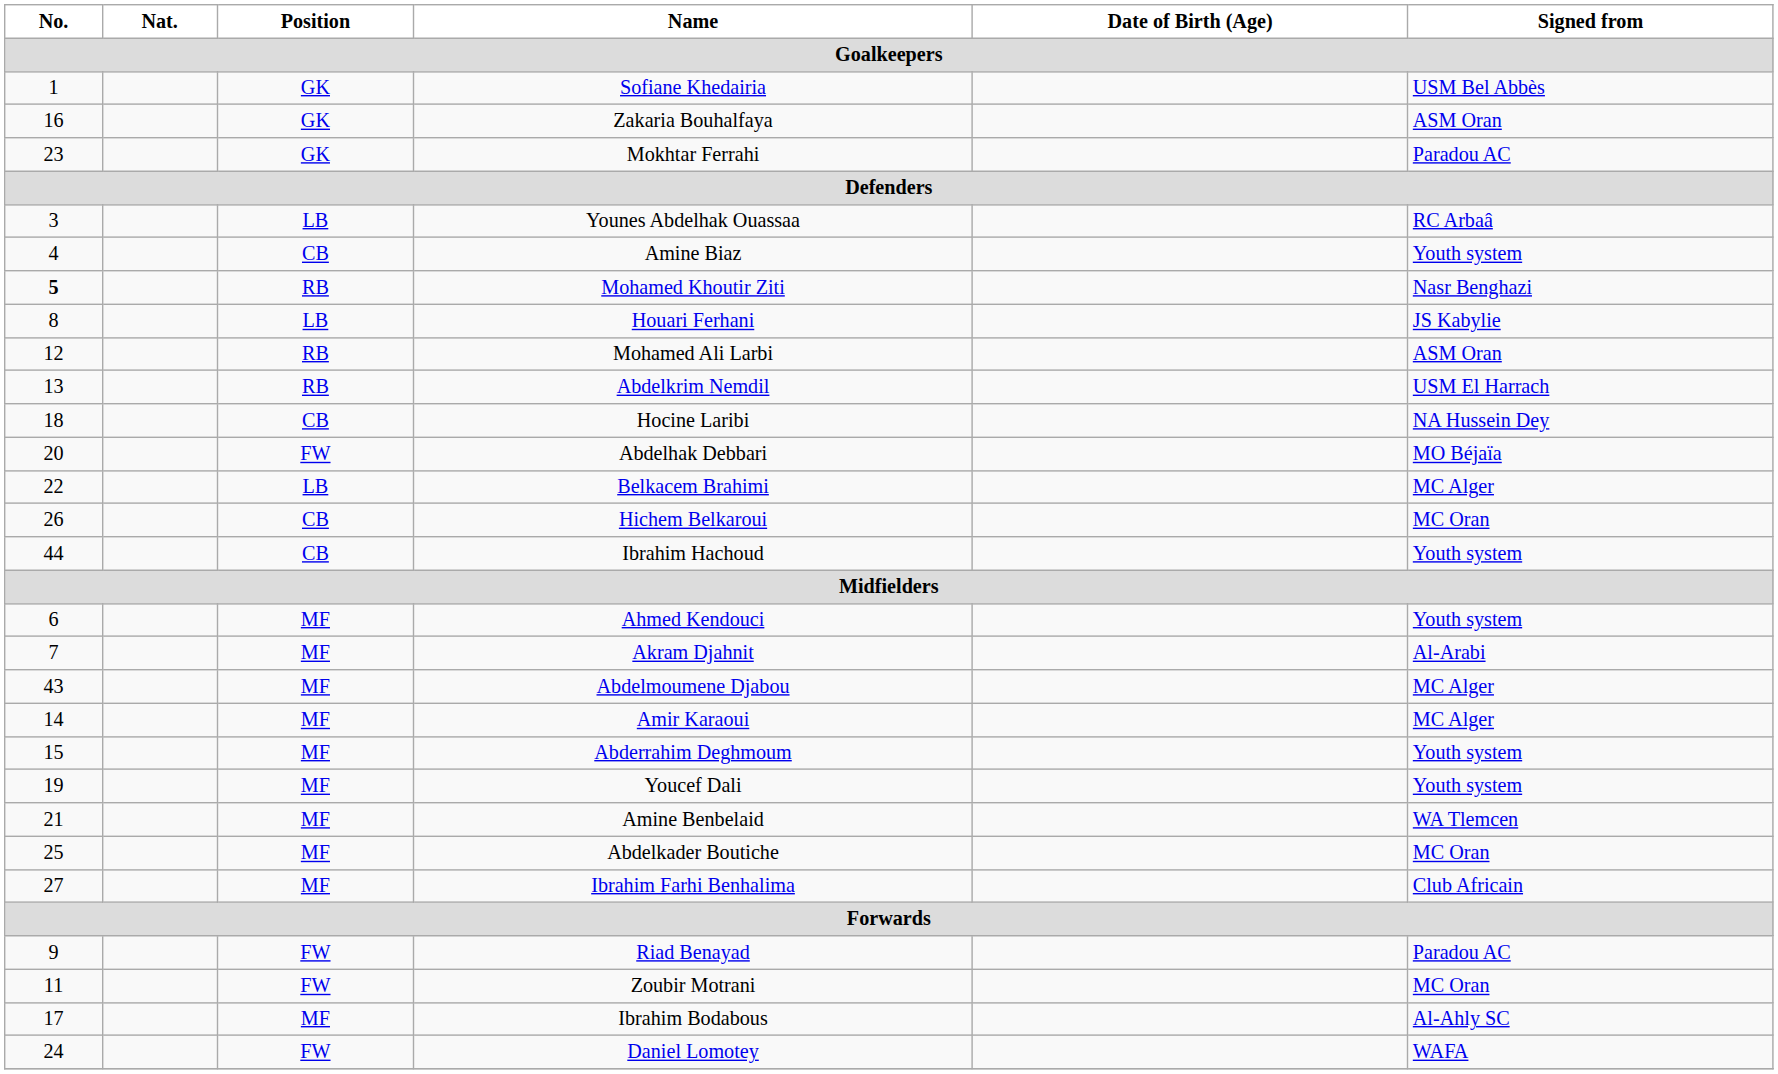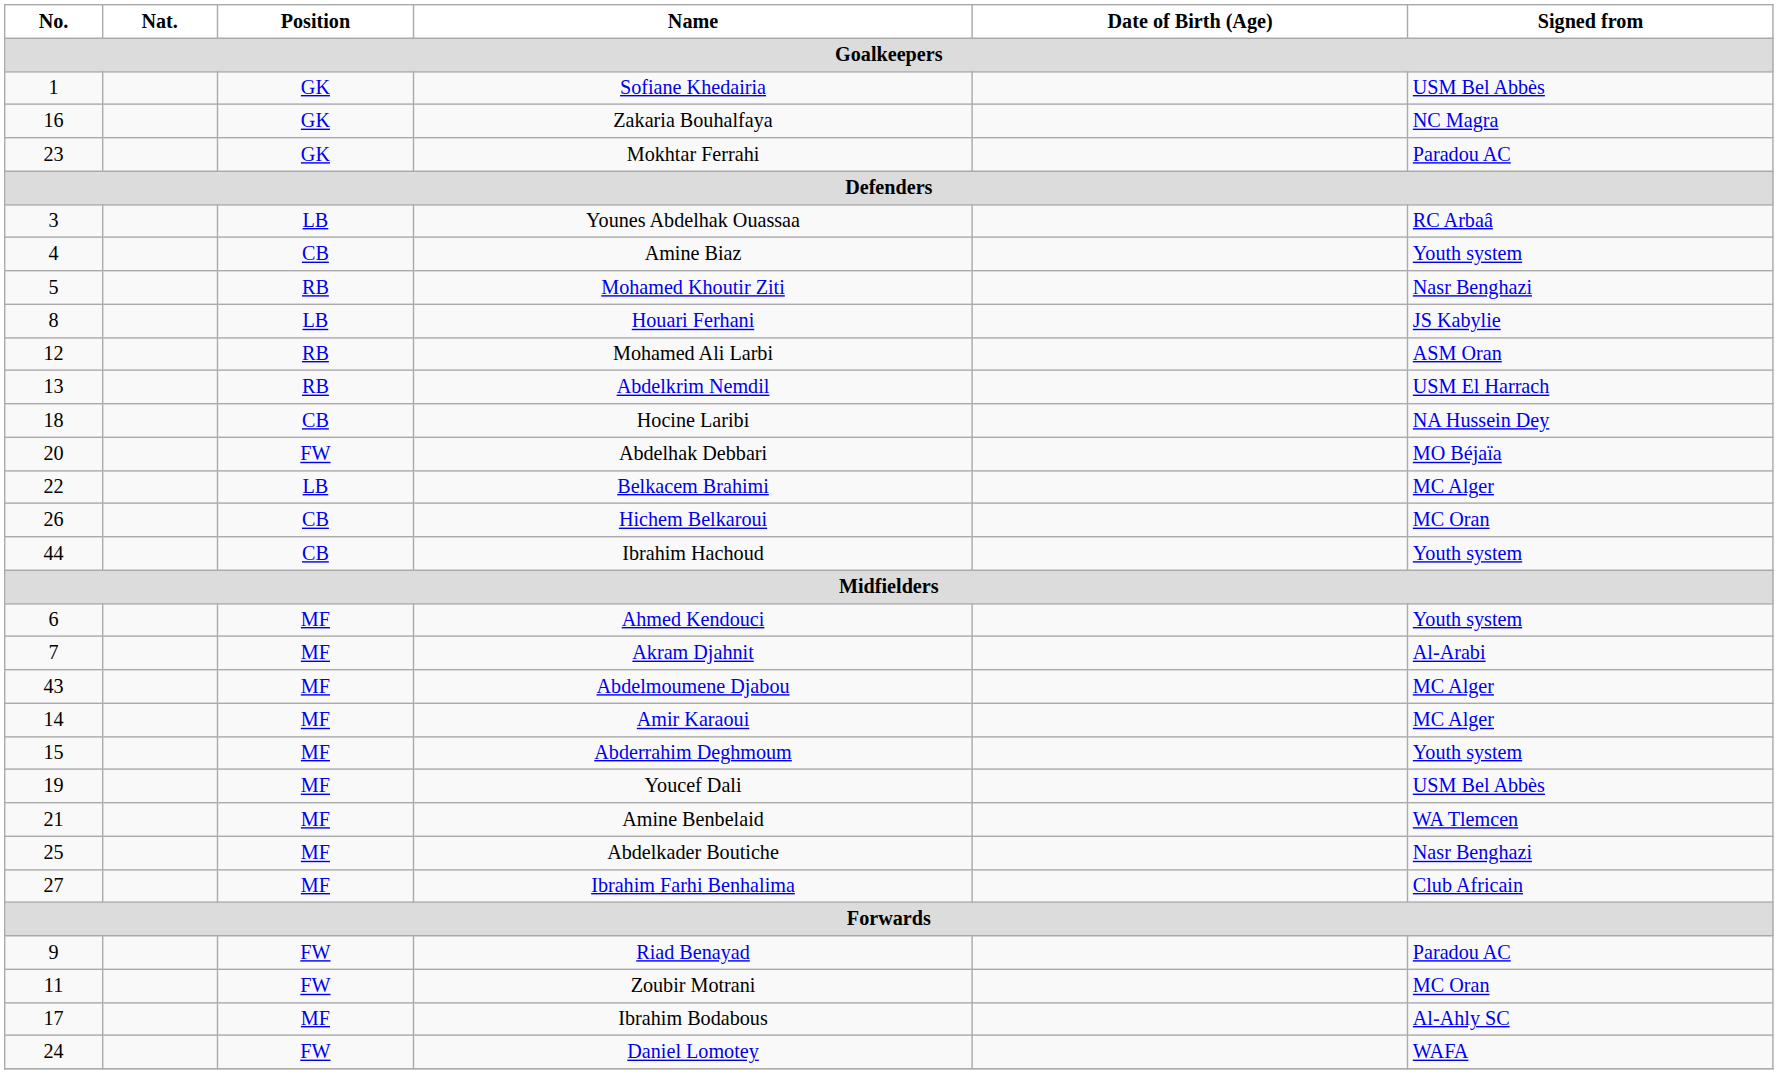 <table class="wikitable" style="text-align:center; font-size:90%; width:100%">
 <tr>
 <th style="background:white; color:black; text-align:center;">No.</th>
 <th style="background:white; color:black; text-align:center;">Nat.</th>
 <th style="background:white; color:black; text-align:center;">Position</th>
 <th style="background:white; color:black; text-align:center;">Name</th>
 <th style="background:white; color:black; text-align:center;">Date of Birth (Age)</th>
 <th style="background:white; color:black; text-align:center;">Signed from</th>
 </tr>
 <tr>
 <th colspan=10 style="background:#DCDCDC; text-align:center;">Goalkeepers</th>
 </tr>
 <tr>
 <td>1</td>
 <td></td>
 <td><a href='#'>GK</a></td>
 <td><a href='#'>Sofiane Khedairia</a></td>
 <td></td>
 <td style="text-align:left"> <a href='#'>USM Bel Abbès</a></td>
 </tr>
 <tr>
 <td>16</td>
 <td></td>
 <td><a href='#'>GK</a></td>
 <td>Zakaria Bouhalfaya</td>
 <td></td>
-<td style="text-align:left"> <a href='#'>ASM Oran</a></td>
+<td style="text-align:left"> <a href='#'>NC Magra</a></td>
 </tr>
 <tr>
 <td>23</td>
 <td></td>
 <td><a href='#'>GK</a></td>
 <td>Mokhtar Ferrahi</td>
 <td></td>
 <td style="text-align:left"> <a href='#'>Paradou AC</a></td>
 </tr>
 <tr>
 <th colspan=10 style="background:#DCDCDC; text-align:center;">Defenders</th>
 </tr>
 <tr>
 <td>3</td>
 <td></td>
 <td><a href='#'>LB</a></td>
 <td>Younes Abdelhak Ouassaa</td>
 <td></td>
 <td style="text-align:left"> <a href='#'>RC Arbaâ</a></td>
 </tr>
 <tr>
 <td>4</td>
 <td></td>
 <td><a href='#'>CB</a></td>
 <td>Amine Biaz</td>
 <td></td>
 <td style="text-align:left"> <a href='#'>Youth system</a></td>
 </tr>
 <tr>
-<td><strong>5</strong></td>
+<td>5</td>
 <td></td>
 <td><a href='#'>RB</a></td>
 <td><a href='#'>Mohamed Khoutir Ziti</a></td>
 <td></td>
 <td style="text-align:left"> <a href='#'>Nasr Benghazi</a></td>
 </tr>
 <tr>
 <td>8</td>
 <td></td>
 <td><a href='#'>LB</a></td>
 <td><a href='#'>Houari Ferhani</a></td>
 <td></td>
 <td style="text-align:left"> <a href='#'>JS Kabylie</a></td>
 </tr>
 <tr>
 <td>12</td>
 <td></td>
 <td><a href='#'>RB</a></td>
 <td>Mohamed Ali Larbi</td>
 <td></td>
 <td style="text-align:left"> <a href='#'>ASM Oran</a></td>
 </tr>
 <tr>
 <td>13</td>
 <td></td>
 <td><a href='#'>RB</a></td>
 <td><a href='#'>Abdelkrim Nemdil</a></td>
 <td></td>
 <td style="text-align:left"> <a href='#'>USM El Harrach</a></td>
 </tr>
 <tr>
 <td>18</td>
 <td></td>
 <td><a href='#'>CB</a></td>
 <td>Hocine Laribi</td>
 <td></td>
 <td style="text-align:left"> <a href='#'>NA Hussein Dey</a></td>
 </tr>
 <tr>
 <td>20</td>
 <td></td>
 <td><a href='#'>FW</a></td>
 <td>Abdelhak Debbari</td>
 <td></td>
 <td style="text-align:left"> <a href='#'>MO Béjaïa</a></td>
 </tr>
 <tr>
 <td>22</td>
 <td></td>
 <td><a href='#'>LB</a></td>
 <td><a href='#'>Belkacem Brahimi</a></td>
 <td></td>
 <td style="text-align:left"> <a href='#'>MC Alger</a></td>
 </tr>
 <tr>
 <td>26</td>
 <td></td>
 <td><a href='#'>CB</a></td>
 <td><a href='#'>Hichem Belkaroui</a></td>
 <td></td>
 <td style="text-align:left"> <a href='#'>MC Oran</a></td>
 </tr>
 <tr>
 <td>44</td>
 <td></td>
 <td><a href='#'>CB</a></td>
 <td>Ibrahim Hachoud</td>
 <td></td>
 <td style="text-align:left"> <a href='#'>Youth system</a></td>
 </tr>
 <tr>
 <th colspan=10 style="background:#DCDCDC; text-align:center;">Midfielders</th>
 </tr>
 <tr>
 <td>6</td>
 <td></td>
 <td><a href='#'>MF</a></td>
 <td><a href='#'>Ahmed Kendouci</a></td>
 <td></td>
 <td style="text-align:left"> <a href='#'>Youth system</a></td>
 </tr>
 <tr>
 <td>7</td>
 <td></td>
 <td><a href='#'>MF</a></td>
 <td><a href='#'>Akram Djahnit</a></td>
 <td></td>
 <td style="text-align:left"> <a href='#'>Al-Arabi</a></td>
 </tr>
 <tr>
 <td>43</td>
 <td></td>
 <td><a href='#'>MF</a></td>
 <td><a href='#'>Abdelmoumene Djabou</a></td>
 <td></td>
 <td style="text-align:left"> <a href='#'>MC Alger</a></td>
 </tr>
 <tr>
 <td>14</td>
 <td></td>
 <td><a href='#'>MF</a></td>
 <td><a href='#'>Amir Karaoui</a></td>
 <td></td>
 <td style="text-align:left"> <a href='#'>MC Alger</a></td>
 </tr>
 <tr>
 <td>15</td>
 <td></td>
 <td><a href='#'>MF</a></td>
 <td><a href='#'>Abderrahim Deghmoum</a></td>
 <td></td>
 <td style="text-align:left"> <a href='#'>Youth system</a></td>
 </tr>
 <tr>
 <td>19</td>
 <td></td>
 <td><a href='#'>MF</a></td>
 <td>Youcef Dali</td>
 <td></td>
-<td style="text-align:left"> <a href='#'>Youth system</a></td>
+<td style="text-align:left"> <a href='#'>USM Bel Abbès</a></td>
 </tr>
 <tr>
 <td>21</td>
 <td></td>
 <td><a href='#'>MF</a></td>
 <td>Amine Benbelaid</td>
 <td></td>
 <td style="text-align:left"> <a href='#'>WA Tlemcen</a></td>
 </tr>
 <tr>
 <td>25</td>
 <td></td>
 <td><a href='#'>MF</a></td>
 <td>Abdelkader Boutiche</td>
 <td></td>
-<td style="text-align:left"> <a href='#'>MC Oran</a></td>
+<td style="text-align:left"> <a href='#'>Nasr Benghazi</a></td>
 </tr>
 <tr>
 <td>27</td>
 <td></td>
 <td><a href='#'>MF</a></td>
 <td><a href='#'>Ibrahim Farhi Benhalima</a></td>
 <td></td>
 <td style="text-align:left"> <a href='#'>Club Africain</a></td>
 </tr>
 <tr>
 <th colspan=10 style="background:#DCDCDC; text-align:center;">Forwards</th>
 </tr>
 <tr>
 <td>9</td>
 <td></td>
 <td><a href='#'>FW</a></td>
 <td><a href='#'>Riad Benayad</a></td>
 <td></td>
 <td style="text-align:left"> <a href='#'>Paradou AC</a></td>
 </tr>
 <tr>
 <td>11</td>
 <td></td>
 <td><a href='#'>FW</a></td>
 <td>Zoubir Motrani</td>
 <td></td>
 <td style="text-align:left"> <a href='#'>MC Oran</a></td>
 </tr>
 <tr>
 <td>17</td>
 <td></td>
 <td><a href='#'>MF</a></td>
 <td>Ibrahim Bodabous</td>
 <td></td>
 <td style="text-align:left"> <a href='#'>Al-Ahly SC</a></td>
 </tr>
 <tr>
 <td>24</td>
 <td></td>
 <td><a href='#'>FW</a></td>
 <td><a href='#'>Daniel Lomotey</a></td>
 <td></td>
 <td style="text-align:left"> <a href='#'>WAFA</a></td>
 </tr>
 <tr>
 </tr>
 </table>
